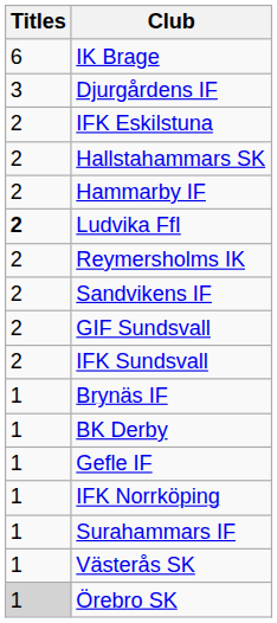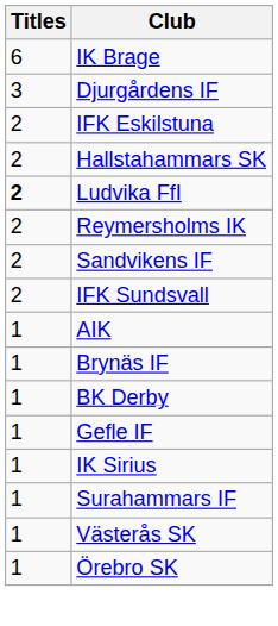 <table class="wikitable" style="width:200px;">
 <tr>
 <th>Titles</th>
 <th>Club</th>
 </tr>
 <tr>
 <td>6</td>
 <td><a href='#'>IK Brage</a></td>
 </tr>
 <tr>
 <td>3</td>
 <td><a href='#'>Djurgårdens IF</a></td>
 </tr>
 <tr>
 <td>2</td>
 <td><a href='#'>IFK Eskilstuna</a></td>
 </tr>
 <tr>
 <td>2</td>
 <td><a href='#'>Hallstahammars SK</a></td>
 </tr>
 <tr>
-<td>2</td>
-<td><a href='#'>Hammarby IF</a></td>
-</tr>
-<tr>
 <td><strong>2</strong></td>
 <td><a href='#'>Ludvika FfI</a></td>
 </tr>
 <tr>
 <td>2</td>
 <td><a href='#'>Reymersholms IK</a></td>
 </tr>
 <tr>
 <td>2</td>
 <td><a href='#'>Sandvikens IF</a></td>
 </tr>
 <tr>
 <td>2</td>
-<td><a href='#'>GIF Sundsvall</a></td>
+<td><a href='#'>IFK Sundsvall</a></td>
 </tr>
 <tr>
-<td>2</td>
-<td><a href='#'>IFK Sundsvall</a></td>
+<td>1</td>
+<td><a href='#'>AIK</a></td>
 </tr>
 <tr>
 <td>1</td>
 <td><a href='#'>Brynäs IF</a></td>
 </tr>
 <tr>
 <td>1</td>
 <td><a href='#'>BK Derby</a></td>
 </tr>
 <tr>
 <td>1</td>
 <td><a href='#'>Gefle IF</a></td>
 </tr>
 <tr>
 <td>1</td>
-<td><a href='#'>IFK Norrköping</a></td>
+<td><a href='#'>IK Sirius</a></td>
 </tr>
 <tr>
 <td>1</td>
 <td><a href='#'>Surahammars IF</a></td>
 </tr>
 <tr>
 <td>1</td>
 <td><a href='#'>Västerås SK</a></td>
 </tr>
 <tr>
-<td style="background: lightgrey;">1</td>
+<td>1</td>
 <td><a href='#'>Örebro SK</a></td>
 </tr>
 </table>
